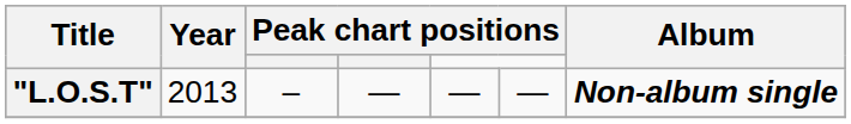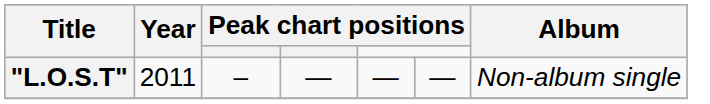 <table class="wikitable plainrowheaders" style="text-align:center;">
 <tr>
 <th scope="col" rowspan="2">Title</th>
 <th scope="col" rowspan="2">Year</th>
 <th scope="col" colspan="4">Peak chart positions</th>
 <th scope="col" rowspan="2">Album</th>
 </tr>
 <tr>
 <th scope="col" style="width:3em;font-size:85%;"></th>
 <th scope="col" style="width:3em;font-size:85%;"></th>
 </tr>
 <tr>
 <th scope="row">"L.O.S.T"</th>
-<td>2013</td>
+<td>2011</td>
 <td>–</td>
 <td>—</td>
 <td>—</td>
 <td>—</td>
-<td><strong><em>Non-album single</em></strong></td>
+<td><em>Non-album single</em></td>
 </tr>
 <tr>
 </tr>
 </table>
